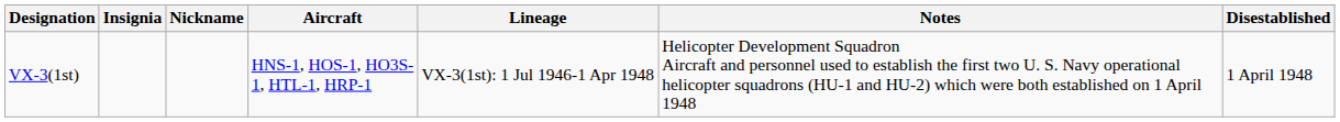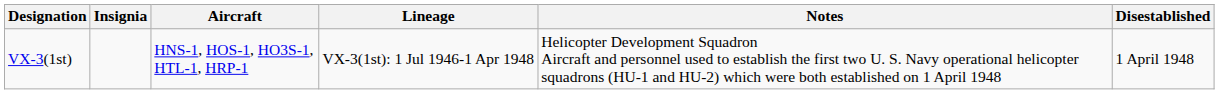 <table class="wikitable">
 <tr>
 <th>Designation</th>
 <th>Insignia</th>
-<th>Nickname</th>
 <th>Aircraft</th>
 <th>Lineage</th>
 <th>Notes</th>
 <th>Disestablished</th>
 </tr>
 <tr>
 <td><a href='#'>VX-3</a>(1st)</td>
 <td></td>
-<td></td>
 <td><a href='#'>HNS-1</a>, <a href='#'>HOS-1</a>, <a href='#'>HO3S-1</a>, <a href='#'>HTL-1</a>, <a href='#'>HRP-1</a></td>
 <td style="white-space: nowrap;">VX-3(1st): 1 Jul 1946-1 Apr 1948</td>
 <td>Helicopter Development Squadron<br>Aircraft and personnel used to establish the first two U. S. Navy operational helicopter squadrons (HU-1 and HU-2) which were both established on 1 April 1948</td>
 <td>1 April 1948</td>
 </tr>
 </table>
